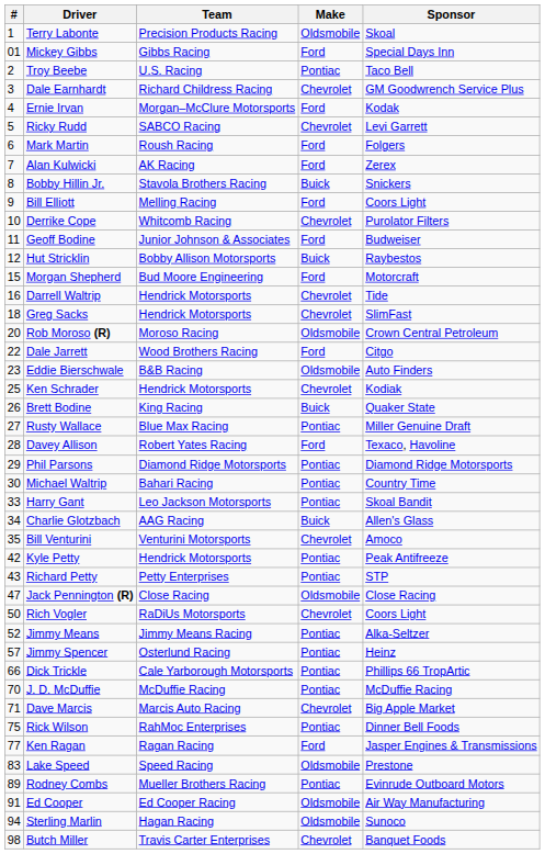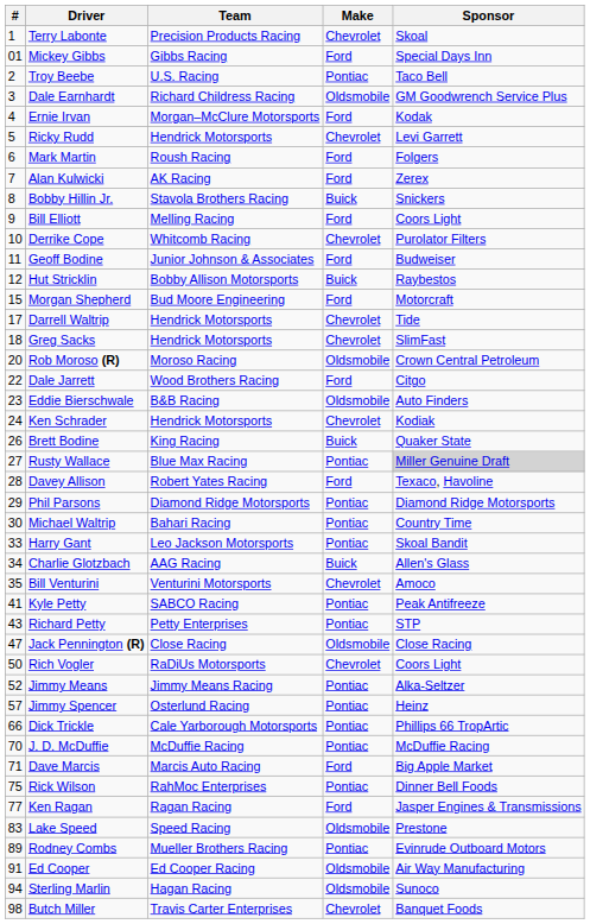 <table class="wikitable" style="font-size:95%">
 <tr>
 <th>#</th>
 <th>Driver</th>
 <th>Team</th>
 <th>Make</th>
 <th>Sponsor</th>
 </tr>
 <tr>
 <td>1</td>
 <td><a href='#'>Terry Labonte</a></td>
 <td><a href='#'>Precision Products Racing</a></td>
-<td><a href='#'>Oldsmobile</a></td>
+<td><a href='#'>Chevrolet</a></td>
 <td><a href='#'>Skoal</a></td>
 </tr>
 <tr>
 <td>01</td>
 <td><a href='#'>Mickey Gibbs</a></td>
 <td><a href='#'>Gibbs Racing</a></td>
 <td><a href='#'>Ford</a></td>
 <td><a href='#'>Special Days Inn</a></td>
 </tr>
 <tr>
 <td>2</td>
 <td><a href='#'>Troy Beebe</a></td>
 <td><a href='#'>U.S. Racing</a></td>
 <td><a href='#'>Pontiac</a></td>
 <td><a href='#'>Taco Bell</a></td>
 </tr>
 <tr>
 <td>3</td>
 <td><a href='#'>Dale Earnhardt</a></td>
 <td><a href='#'>Richard Childress Racing</a></td>
-<td><a href='#'>Chevrolet</a></td>
+<td><a href='#'>Oldsmobile</a></td>
 <td><a href='#'>GM Goodwrench Service Plus</a></td>
 </tr>
 <tr>
 <td>4</td>
 <td><a href='#'>Ernie Irvan</a></td>
 <td><a href='#'>Morgan–McClure Motorsports</a></td>
 <td><a href='#'>Ford</a></td>
 <td><a href='#'>Kodak</a></td>
 </tr>
 <tr>
 <td>5</td>
 <td><a href='#'>Ricky Rudd</a></td>
-<td><a href='#'>SABCO Racing</a></td>
+<td><a href='#'>Hendrick Motorsports</a></td>
 <td><a href='#'>Chevrolet</a></td>
 <td><a href='#'>Levi Garrett</a></td>
 </tr>
 <tr>
 <td>6</td>
 <td><a href='#'>Mark Martin</a></td>
 <td><a href='#'>Roush Racing</a></td>
 <td><a href='#'>Ford</a></td>
 <td><a href='#'>Folgers</a></td>
 </tr>
 <tr>
 <td>7</td>
 <td><a href='#'>Alan Kulwicki</a></td>
 <td><a href='#'>AK Racing</a></td>
 <td><a href='#'>Ford</a></td>
 <td><a href='#'>Zerex</a></td>
 </tr>
 <tr>
 <td>8</td>
 <td><a href='#'>Bobby Hillin Jr.</a></td>
 <td><a href='#'>Stavola Brothers Racing</a></td>
 <td><a href='#'>Buick</a></td>
 <td><a href='#'>Snickers</a></td>
 </tr>
 <tr>
 <td>9</td>
 <td><a href='#'>Bill Elliott</a></td>
 <td><a href='#'>Melling Racing</a></td>
 <td><a href='#'>Ford</a></td>
 <td><a href='#'>Coors Light</a></td>
 </tr>
 <tr>
 <td>10</td>
 <td><a href='#'>Derrike Cope</a></td>
 <td><a href='#'>Whitcomb Racing</a></td>
 <td><a href='#'>Chevrolet</a></td>
 <td><a href='#'>Purolator Filters</a></td>
 </tr>
 <tr>
 <td>11</td>
 <td><a href='#'>Geoff Bodine</a></td>
 <td><a href='#'>Junior Johnson & Associates</a></td>
 <td><a href='#'>Ford</a></td>
 <td><a href='#'>Budweiser</a></td>
 </tr>
 <tr>
 <td>12</td>
 <td><a href='#'>Hut Stricklin</a></td>
 <td><a href='#'>Bobby Allison Motorsports</a></td>
 <td><a href='#'>Buick</a></td>
 <td><a href='#'>Raybestos</a></td>
 </tr>
 <tr>
 <td>15</td>
 <td><a href='#'>Morgan Shepherd</a></td>
 <td><a href='#'>Bud Moore Engineering</a></td>
 <td><a href='#'>Ford</a></td>
 <td><a href='#'>Motorcraft</a></td>
 </tr>
 <tr>
-<td>16</td>
+<td>17</td>
 <td><a href='#'>Darrell Waltrip</a></td>
 <td><a href='#'>Hendrick Motorsports</a></td>
 <td><a href='#'>Chevrolet</a></td>
 <td><a href='#'>Tide</a></td>
 </tr>
 <tr>
 <td>18</td>
 <td><a href='#'>Greg Sacks</a></td>
 <td><a href='#'>Hendrick Motorsports</a></td>
 <td><a href='#'>Chevrolet</a></td>
 <td><a href='#'>SlimFast</a></td>
 </tr>
 <tr>
 <td>20</td>
 <td><a href='#'>Rob Moroso</a> <strong>(R)</strong></td>
 <td><a href='#'>Moroso Racing</a></td>
 <td><a href='#'>Oldsmobile</a></td>
 <td><a href='#'>Crown Central Petroleum</a></td>
 </tr>
 <tr>
 <td>22</td>
 <td><a href='#'>Dale Jarrett</a></td>
 <td><a href='#'>Wood Brothers Racing</a></td>
 <td><a href='#'>Ford</a></td>
 <td><a href='#'>Citgo</a></td>
 </tr>
 <tr>
 <td>23</td>
 <td><a href='#'>Eddie Bierschwale</a></td>
 <td><a href='#'>B&B Racing</a></td>
 <td><a href='#'>Oldsmobile</a></td>
 <td><a href='#'>Auto Finders</a></td>
 </tr>
 <tr>
-<td>25</td>
+<td>24</td>
 <td><a href='#'>Ken Schrader</a></td>
 <td><a href='#'>Hendrick Motorsports</a></td>
 <td><a href='#'>Chevrolet</a></td>
 <td><a href='#'>Kodiak</a></td>
 </tr>
 <tr>
 <td>26</td>
 <td><a href='#'>Brett Bodine</a></td>
 <td><a href='#'>King Racing</a></td>
 <td><a href='#'>Buick</a></td>
 <td><a href='#'>Quaker State</a></td>
 </tr>
 <tr>
 <td>27</td>
 <td><a href='#'>Rusty Wallace</a></td>
 <td><a href='#'>Blue Max Racing</a></td>
 <td><a href='#'>Pontiac</a></td>
-<td><a href='#'>Miller Genuine Draft</a></td>
+<td style="background: lightgrey;"><a href='#'>Miller Genuine Draft</a></td>
 </tr>
 <tr>
 <td>28</td>
 <td><a href='#'>Davey Allison</a></td>
 <td><a href='#'>Robert Yates Racing</a></td>
 <td><a href='#'>Ford</a></td>
 <td><a href='#'>Texaco</a>, <a href='#'>Havoline</a></td>
 </tr>
 <tr>
 <td>29</td>
 <td><a href='#'>Phil Parsons</a></td>
 <td><a href='#'>Diamond Ridge Motorsports</a></td>
 <td><a href='#'>Pontiac</a></td>
 <td><a href='#'>Diamond Ridge Motorsports</a></td>
 </tr>
 <tr>
 <td>30</td>
 <td><a href='#'>Michael Waltrip</a></td>
 <td><a href='#'>Bahari Racing</a></td>
 <td><a href='#'>Pontiac</a></td>
 <td><a href='#'>Country Time</a></td>
 </tr>
 <tr>
 <td>33</td>
 <td><a href='#'>Harry Gant</a></td>
 <td><a href='#'>Leo Jackson Motorsports</a></td>
 <td><a href='#'>Pontiac</a></td>
 <td><a href='#'>Skoal Bandit</a></td>
 </tr>
 <tr>
 <td>34</td>
 <td><a href='#'>Charlie Glotzbach</a></td>
 <td><a href='#'>AAG Racing</a></td>
 <td><a href='#'>Buick</a></td>
 <td><a href='#'>Allen's Glass</a></td>
 </tr>
 <tr>
 <td>35</td>
 <td><a href='#'>Bill Venturini</a></td>
 <td><a href='#'>Venturini Motorsports</a></td>
 <td><a href='#'>Chevrolet</a></td>
 <td><a href='#'>Amoco</a></td>
 </tr>
 <tr>
-<td>42</td>
+<td>41</td>
 <td><a href='#'>Kyle Petty</a></td>
-<td><a href='#'>Hendrick Motorsports</a></td>
+<td><a href='#'>SABCO Racing</a></td>
 <td><a href='#'>Pontiac</a></td>
 <td><a href='#'>Peak Antifreeze</a></td>
 </tr>
 <tr>
 <td>43</td>
 <td><a href='#'>Richard Petty</a></td>
 <td><a href='#'>Petty Enterprises</a></td>
 <td><a href='#'>Pontiac</a></td>
 <td><a href='#'>STP</a></td>
 </tr>
 <tr>
 <td>47</td>
 <td><a href='#'>Jack Pennington</a> <strong>(R)</strong></td>
 <td><a href='#'>Close Racing</a></td>
 <td><a href='#'>Oldsmobile</a></td>
 <td><a href='#'>Close Racing</a></td>
 </tr>
 <tr>
 <td>50</td>
 <td><a href='#'>Rich Vogler</a></td>
 <td><a href='#'>RaDiUs Motorsports</a></td>
 <td><a href='#'>Chevrolet</a></td>
 <td><a href='#'>Coors Light</a></td>
 </tr>
 <tr>
 <td>52</td>
 <td><a href='#'>Jimmy Means</a></td>
 <td><a href='#'>Jimmy Means Racing</a></td>
 <td><a href='#'>Pontiac</a></td>
 <td><a href='#'>Alka-Seltzer</a></td>
 </tr>
 <tr>
 <td>57</td>
 <td><a href='#'>Jimmy Spencer</a></td>
 <td><a href='#'>Osterlund Racing</a></td>
 <td><a href='#'>Pontiac</a></td>
 <td><a href='#'>Heinz</a></td>
 </tr>
 <tr>
 <td>66</td>
 <td><a href='#'>Dick Trickle</a></td>
 <td><a href='#'>Cale Yarborough Motorsports</a></td>
 <td><a href='#'>Pontiac</a></td>
 <td><a href='#'>Phillips 66 TropArtic</a></td>
 </tr>
 <tr>
 <td>70</td>
 <td><a href='#'>J. D. McDuffie</a></td>
 <td><a href='#'>McDuffie Racing</a></td>
 <td><a href='#'>Pontiac</a></td>
 <td><a href='#'>McDuffie Racing</a></td>
 </tr>
 <tr>
 <td>71</td>
 <td><a href='#'>Dave Marcis</a></td>
 <td><a href='#'>Marcis Auto Racing</a></td>
-<td><a href='#'>Chevrolet</a></td>
+<td><a href='#'>Ford</a></td>
 <td><a href='#'>Big Apple Market</a></td>
 </tr>
 <tr>
 <td>75</td>
 <td><a href='#'>Rick Wilson</a></td>
 <td><a href='#'>RahMoc Enterprises</a></td>
 <td><a href='#'>Pontiac</a></td>
 <td><a href='#'>Dinner Bell Foods</a></td>
 </tr>
 <tr>
 <td>77</td>
 <td><a href='#'>Ken Ragan</a></td>
 <td><a href='#'>Ragan Racing</a></td>
 <td><a href='#'>Ford</a></td>
 <td><a href='#'>Jasper Engines & Transmissions</a></td>
 </tr>
 <tr>
 <td>83</td>
 <td><a href='#'>Lake Speed</a></td>
 <td><a href='#'>Speed Racing</a></td>
 <td><a href='#'>Oldsmobile</a></td>
 <td><a href='#'>Prestone</a></td>
 </tr>
 <tr>
 <td>89</td>
 <td><a href='#'>Rodney Combs</a></td>
 <td><a href='#'>Mueller Brothers Racing</a></td>
 <td><a href='#'>Pontiac</a></td>
 <td><a href='#'>Evinrude Outboard Motors</a></td>
 </tr>
 <tr>
 <td>91</td>
 <td><a href='#'>Ed Cooper</a></td>
 <td><a href='#'>Ed Cooper Racing</a></td>
 <td><a href='#'>Oldsmobile</a></td>
 <td><a href='#'>Air Way Manufacturing</a></td>
 </tr>
 <tr>
 <td>94</td>
 <td><a href='#'>Sterling Marlin</a></td>
 <td><a href='#'>Hagan Racing</a></td>
 <td><a href='#'>Oldsmobile</a></td>
 <td><a href='#'>Sunoco</a></td>
 </tr>
 <tr>
 <td>98</td>
 <td><a href='#'>Butch Miller</a></td>
 <td><a href='#'>Travis Carter Enterprises</a></td>
 <td><a href='#'>Chevrolet</a></td>
 <td><a href='#'>Banquet Foods</a></td>
 </tr>
 </table>
